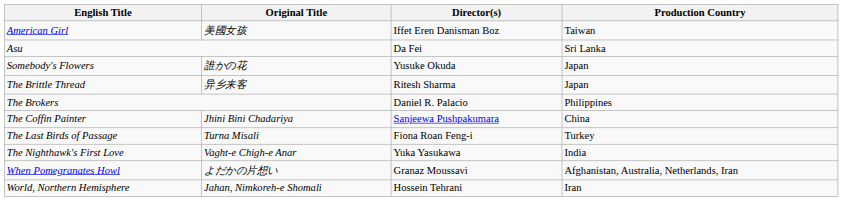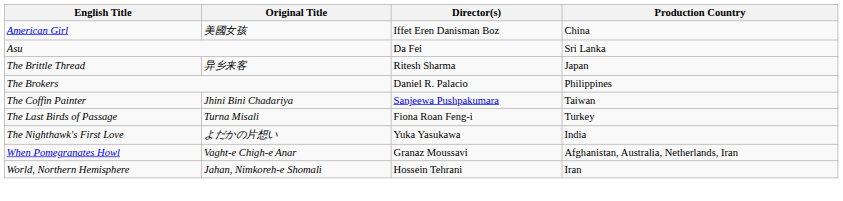 <table class="sortable wikitable" style="width:100%; margin-bottom:4px">
 <tr>
 <th>English Title</th>
 <th>Original Title</th>
 <th>Director(s)</th>
 <th>Production Country</th>
 </tr>
 <tr>
 <td><em><a href='#'>American Girl</a></em></td>
 <td><em>美國女孩</em></td>
 <td>Iffet Eren Danisman Boz</td>
-<td>Taiwan</td>
+<td>China</td>
 </tr>
 <tr>
 <td colspan="2"><em>Asu</em></td>
 <td>Da Fei</td>
 <td>Sri Lanka</td>
-</tr>
-<tr>
-<td><em>Somebody's Flowers</em></td>
-<td><em>誰かの花</em></td>
-<td>Yusuke Okuda</td>
-<td>Japan</td>
 </tr>
 <tr>
 <td><em>The Brittle Thread</em></td>
 <td><em>异乡来客</em></td>
 <td>Ritesh Sharma</td>
 <td>Japan</td>
 </tr>
 <tr>
 <td colspan="2"><em>The Brokers</em></td>
 <td>Daniel R. Palacio</td>
 <td>Philippines</td>
 </tr>
 <tr>
 <td><em>The Coffin Painter</em></td>
 <td><em>Jhini Bini Chadariya</em></td>
 <td><a href='#'>Sanjeewa Pushpakumara</a></td>
-<td>China</td>
+<td>Taiwan</td>
 </tr>
 <tr>
 <td><em>The Last Birds of Passage</em></td>
 <td><em>Turna Misali</em></td>
 <td>Fiona Roan Feng-i</td>
 <td>Turkey</td>
 </tr>
 <tr>
 <td><em>The Nighthawk's First Love</em></td>
-<td><em>Vaght-e Chigh-e Anar</em></td>
+<td><em>よだかの片想い</em></td>
 <td>Yuka Yasukawa</td>
 <td>India</td>
 </tr>
 <tr>
 <td><em><a href='#'>When Pomegranates Howl</a></em></td>
-<td><em>よだかの片想い</em></td>
+<td><em>Vaght-e Chigh-e Anar</em></td>
 <td>Granaz Moussavi</td>
 <td>Afghanistan, Australia, Netherlands, Iran</td>
 </tr>
 <tr>
 <td><em>World, Northern Hemisphere</em></td>
 <td><em>Jahan, Nimkoreh-e Shomali</em></td>
 <td>Hossein Tehrani</td>
 <td>Iran</td>
 </tr>
 </table>
